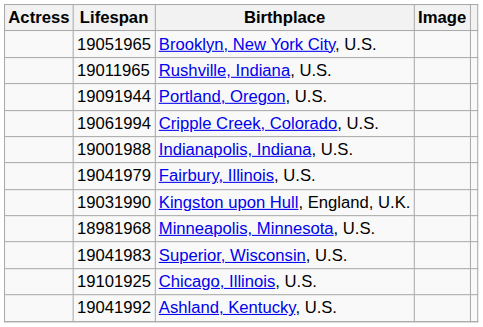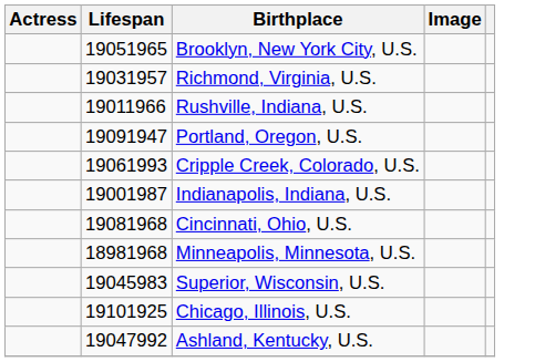 <table class="wikitable sortable" style="width:%; height:;">
 <tr>
 <th>Actress</th>
 <th>Lifespan</th>
 <th>Birthplace</th>
 <th class="unsortable">Image</th>
 <th class="unsortable"></th>
 </tr>
 <tr>
 <td></td>
 <td>19051965</td>
 <td><a href='#'>Brooklyn, New York City</a>, U.S.</td>
 <td></td>
 <td align=center></td>
 </tr>
 <tr>
 <td></td>
-<td>19011965</td>
+<td>19031957</td>
+<td><a href='#'>Richmond, Virginia</a>, U.S.</td>
+<td></td>
+<td align=center></td>
+</tr>
+<tr>
+<td></td>
+<td>19011966</td>
 <td><a href='#'>Rushville, Indiana</a>, U.S.</td>
 <td></td>
 <td align=center></td>
 </tr>
 <tr>
 <td></td>
-<td>19091944</td>
+<td>19091947</td>
 <td><a href='#'>Portland, Oregon</a>, U.S.</td>
 <td></td>
 <td align=center></td>
 </tr>
 <tr>
 <td></td>
-<td>19061994</td>
+<td>19061993</td>
 <td><a href='#'>Cripple Creek, Colorado</a>, U.S.</td>
 <td></td>
 <td align=center></td>
 </tr>
 <tr>
 <td></td>
-<td>19001988</td>
+<td>19001987</td>
 <td><a href='#'>Indianapolis, Indiana</a>, U.S.</td>
 <td></td>
 <td align=center></td>
 </tr>
 <tr>
 <td></td>
-<td>19041979</td>
-<td><a href='#'>Fairbury, Illinois</a>, U.S.</td>
-<td></td>
-<td align=center></td>
-</tr>
-<tr>
-<td></td>
-<td>19031990</td>
-<td><a href='#'>Kingston upon Hull</a>, England, U.K.</td>
+<td>19081968</td>
+<td><a href='#'>Cincinnati, Ohio</a>, U.S.</td>
 <td></td>
 <td align=center></td>
 </tr>
 <tr>
 <td></td>
 <td>18981968</td>
 <td><a href='#'>Minneapolis, Minnesota</a>, U.S.</td>
 <td></td>
 <td align=center></td>
 </tr>
 <tr>
 <td></td>
-<td>19041983</td>
+<td>19045983</td>
 <td><a href='#'>Superior, Wisconsin</a>, U.S.</td>
 <td></td>
 <td align=center></td>
 </tr>
 <tr>
 <td></td>
 <td>19101925</td>
 <td><a href='#'>Chicago, Illinois</a>, U.S.</td>
 <td></td>
 <td align=center></td>
 </tr>
 <tr>
 <td></td>
-<td>19041992</td>
+<td>19047992</td>
 <td><a href='#'>Ashland, Kentucky</a>, U.S.</td>
 <td></td>
 <td align=center></td>
 </tr>
 <tr>
 </tr>
 </table>
